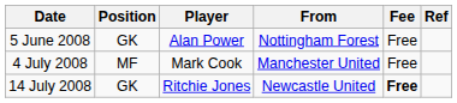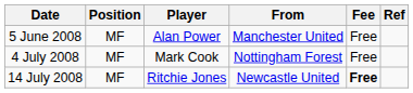 <table class="wikitable" style="font-size: 95%; text-align: center;">
 <tr>
 <th>Date</th>
 <th>Position</th>
 <th>Player</th>
 <th>From</th>
 <th>Fee</th>
 <th>Ref</th>
 </tr>
 <tr>
 <td>5 June 2008</td>
-<td>GK</td>
+<td>MF</td>
 <td><a href='#'>Alan Power</a></td>
-<td><a href='#'>Nottingham Forest</a></td>
+<td><a href='#'>Manchester United</a></td>
 <td>Free</td>
 <td></td>
 </tr>
 <tr>
 <td>4 July 2008</td>
 <td>MF</td>
 <td>Mark Cook</td>
-<td><a href='#'>Manchester United</a></td>
+<td><a href='#'>Nottingham Forest</a></td>
 <td>Free</td>
 <td></td>
 </tr>
 <tr>
 <td>14 July 2008</td>
-<td>GK</td>
+<td>MF</td>
 <td><a href='#'>Ritchie Jones</a></td>
 <td><a href='#'>Newcastle United</a></td>
 <td><strong>Free</strong></td>
 <td></td>
 </tr>
 </table>
